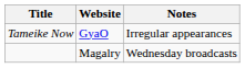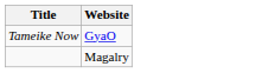 <table class="wikitable">
 <tr>
 <th>Title</th>
 <th>Website</th>
-<th>Notes</th>
 </tr>
 <tr>
 <td><em>Tameike Now</em></td>
 <td><a href='#'>GyaO</a></td>
-<td>Irregular appearances</td>
 </tr>
 <tr>
 <td><em></em></td>
 <td>Magalry</td>
-<td>Wednesday broadcasts</td>
 </tr>
 </table>
